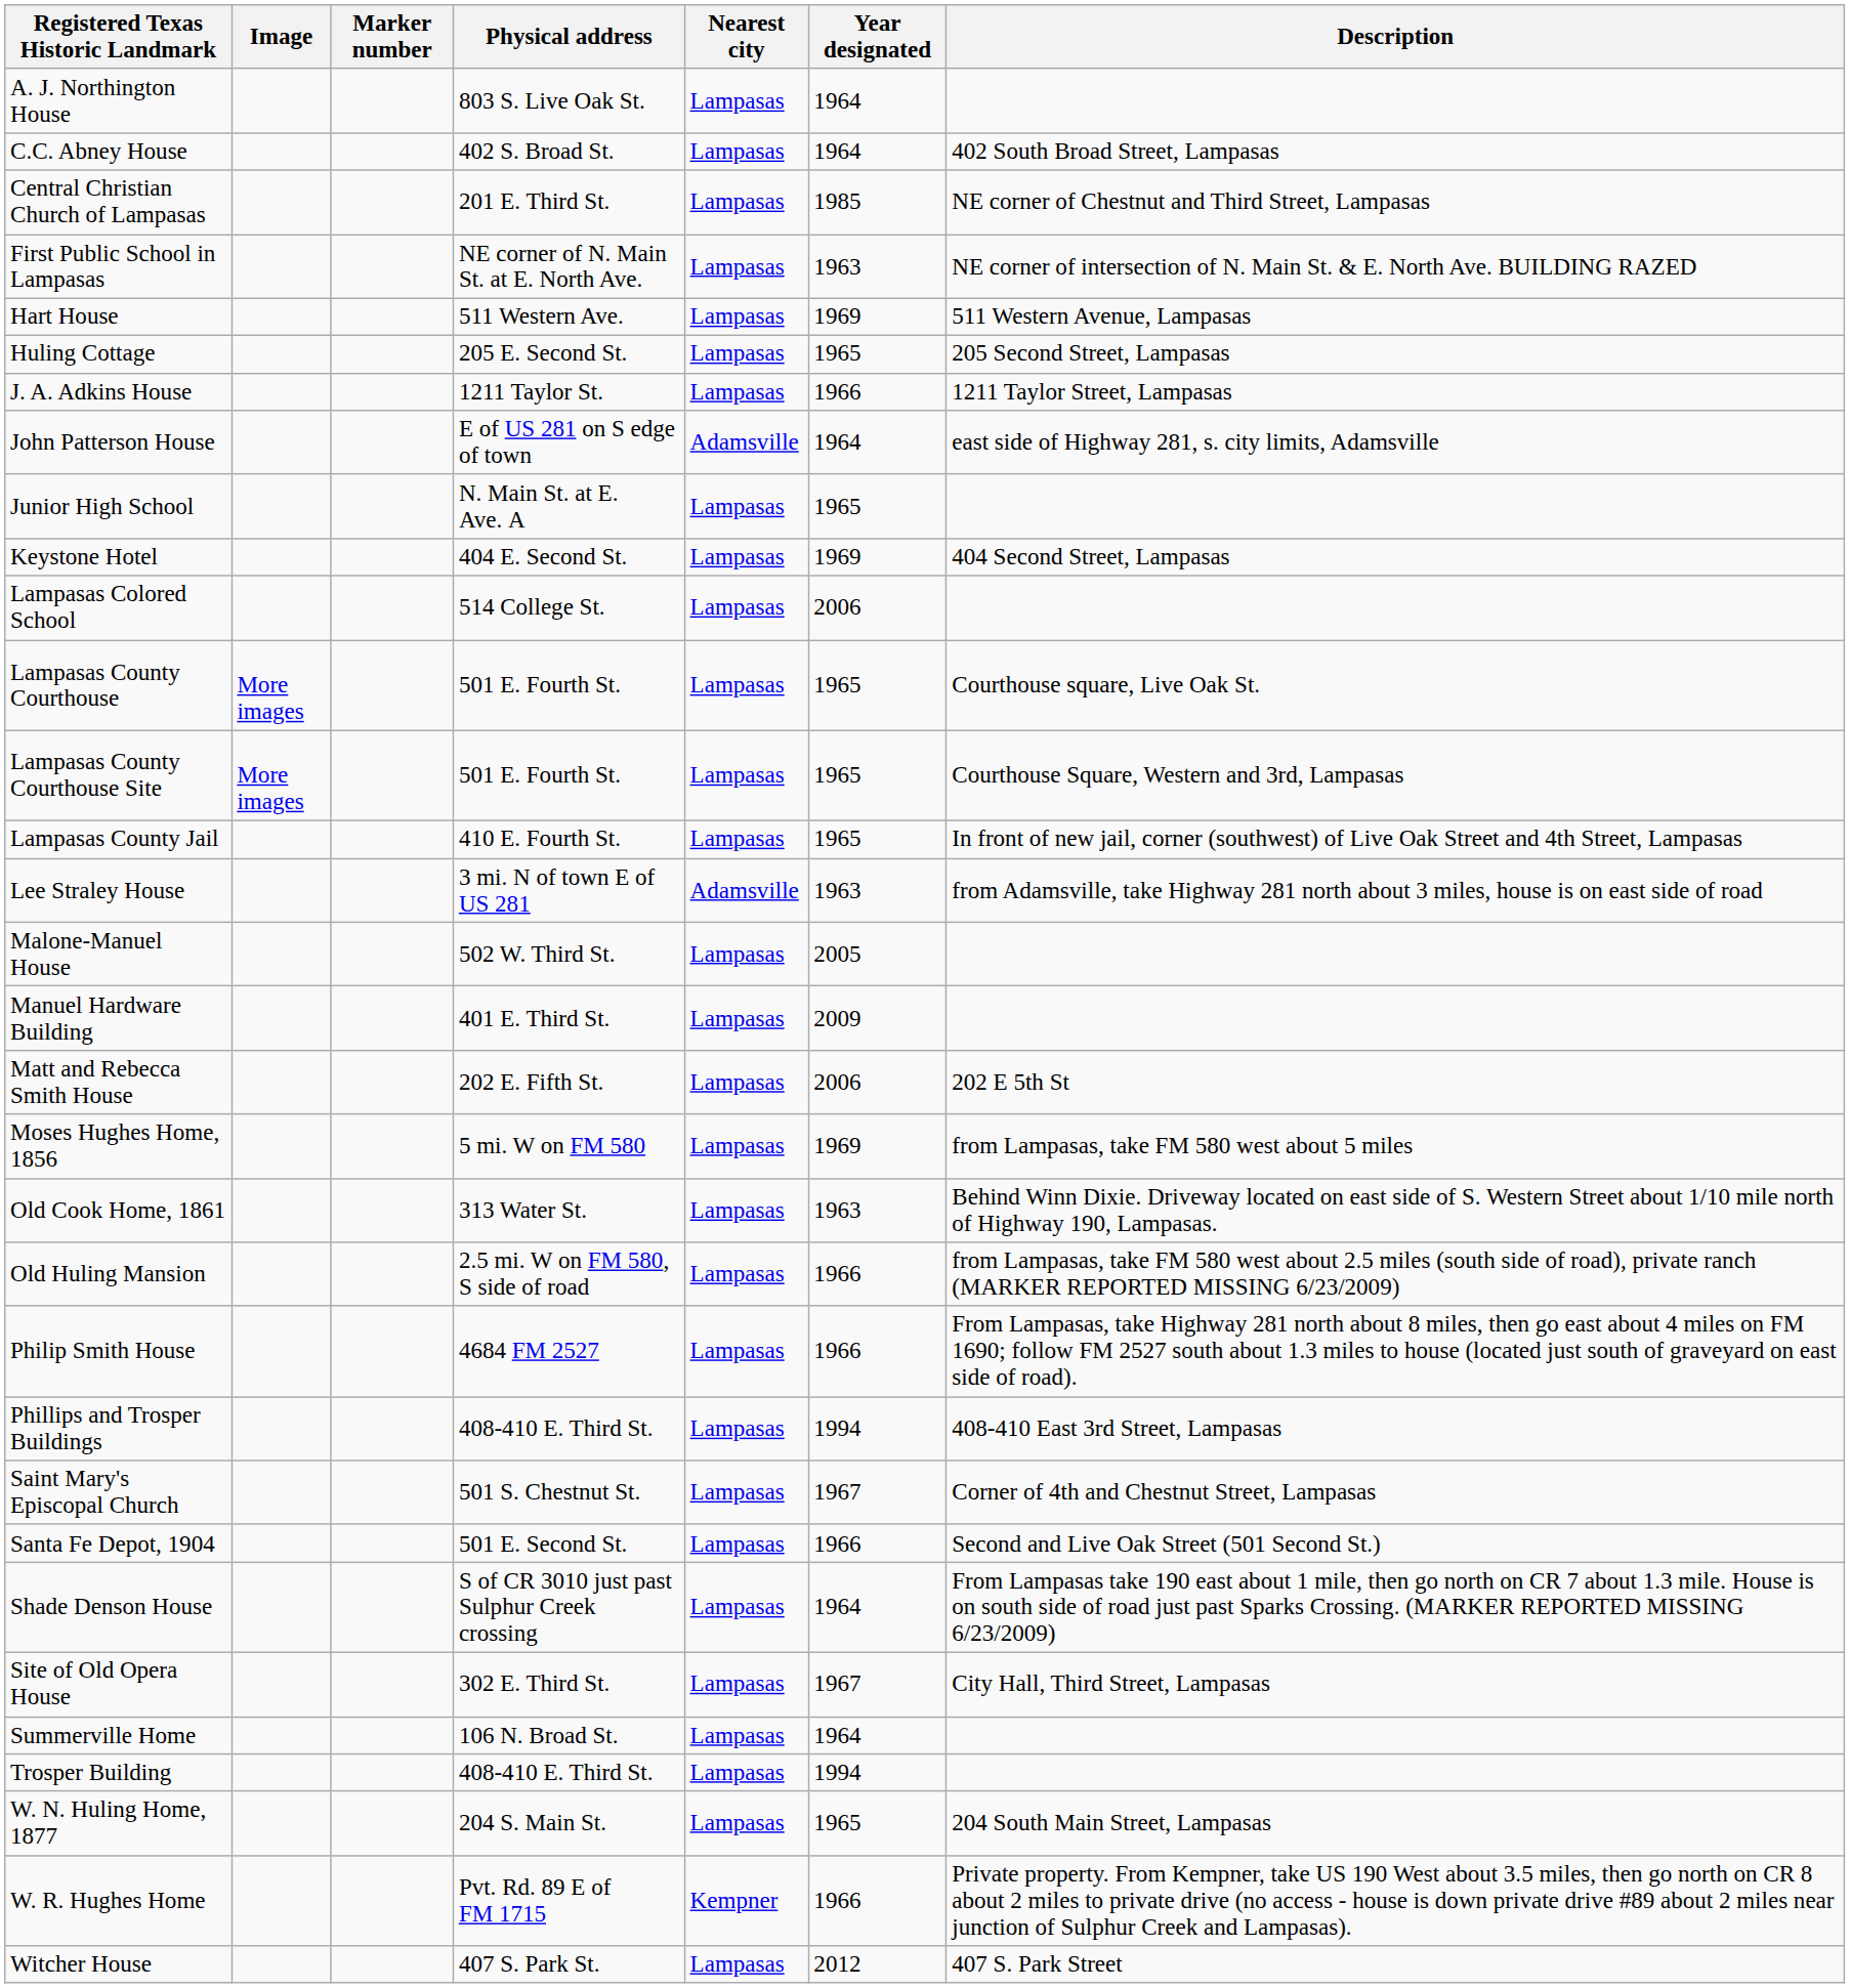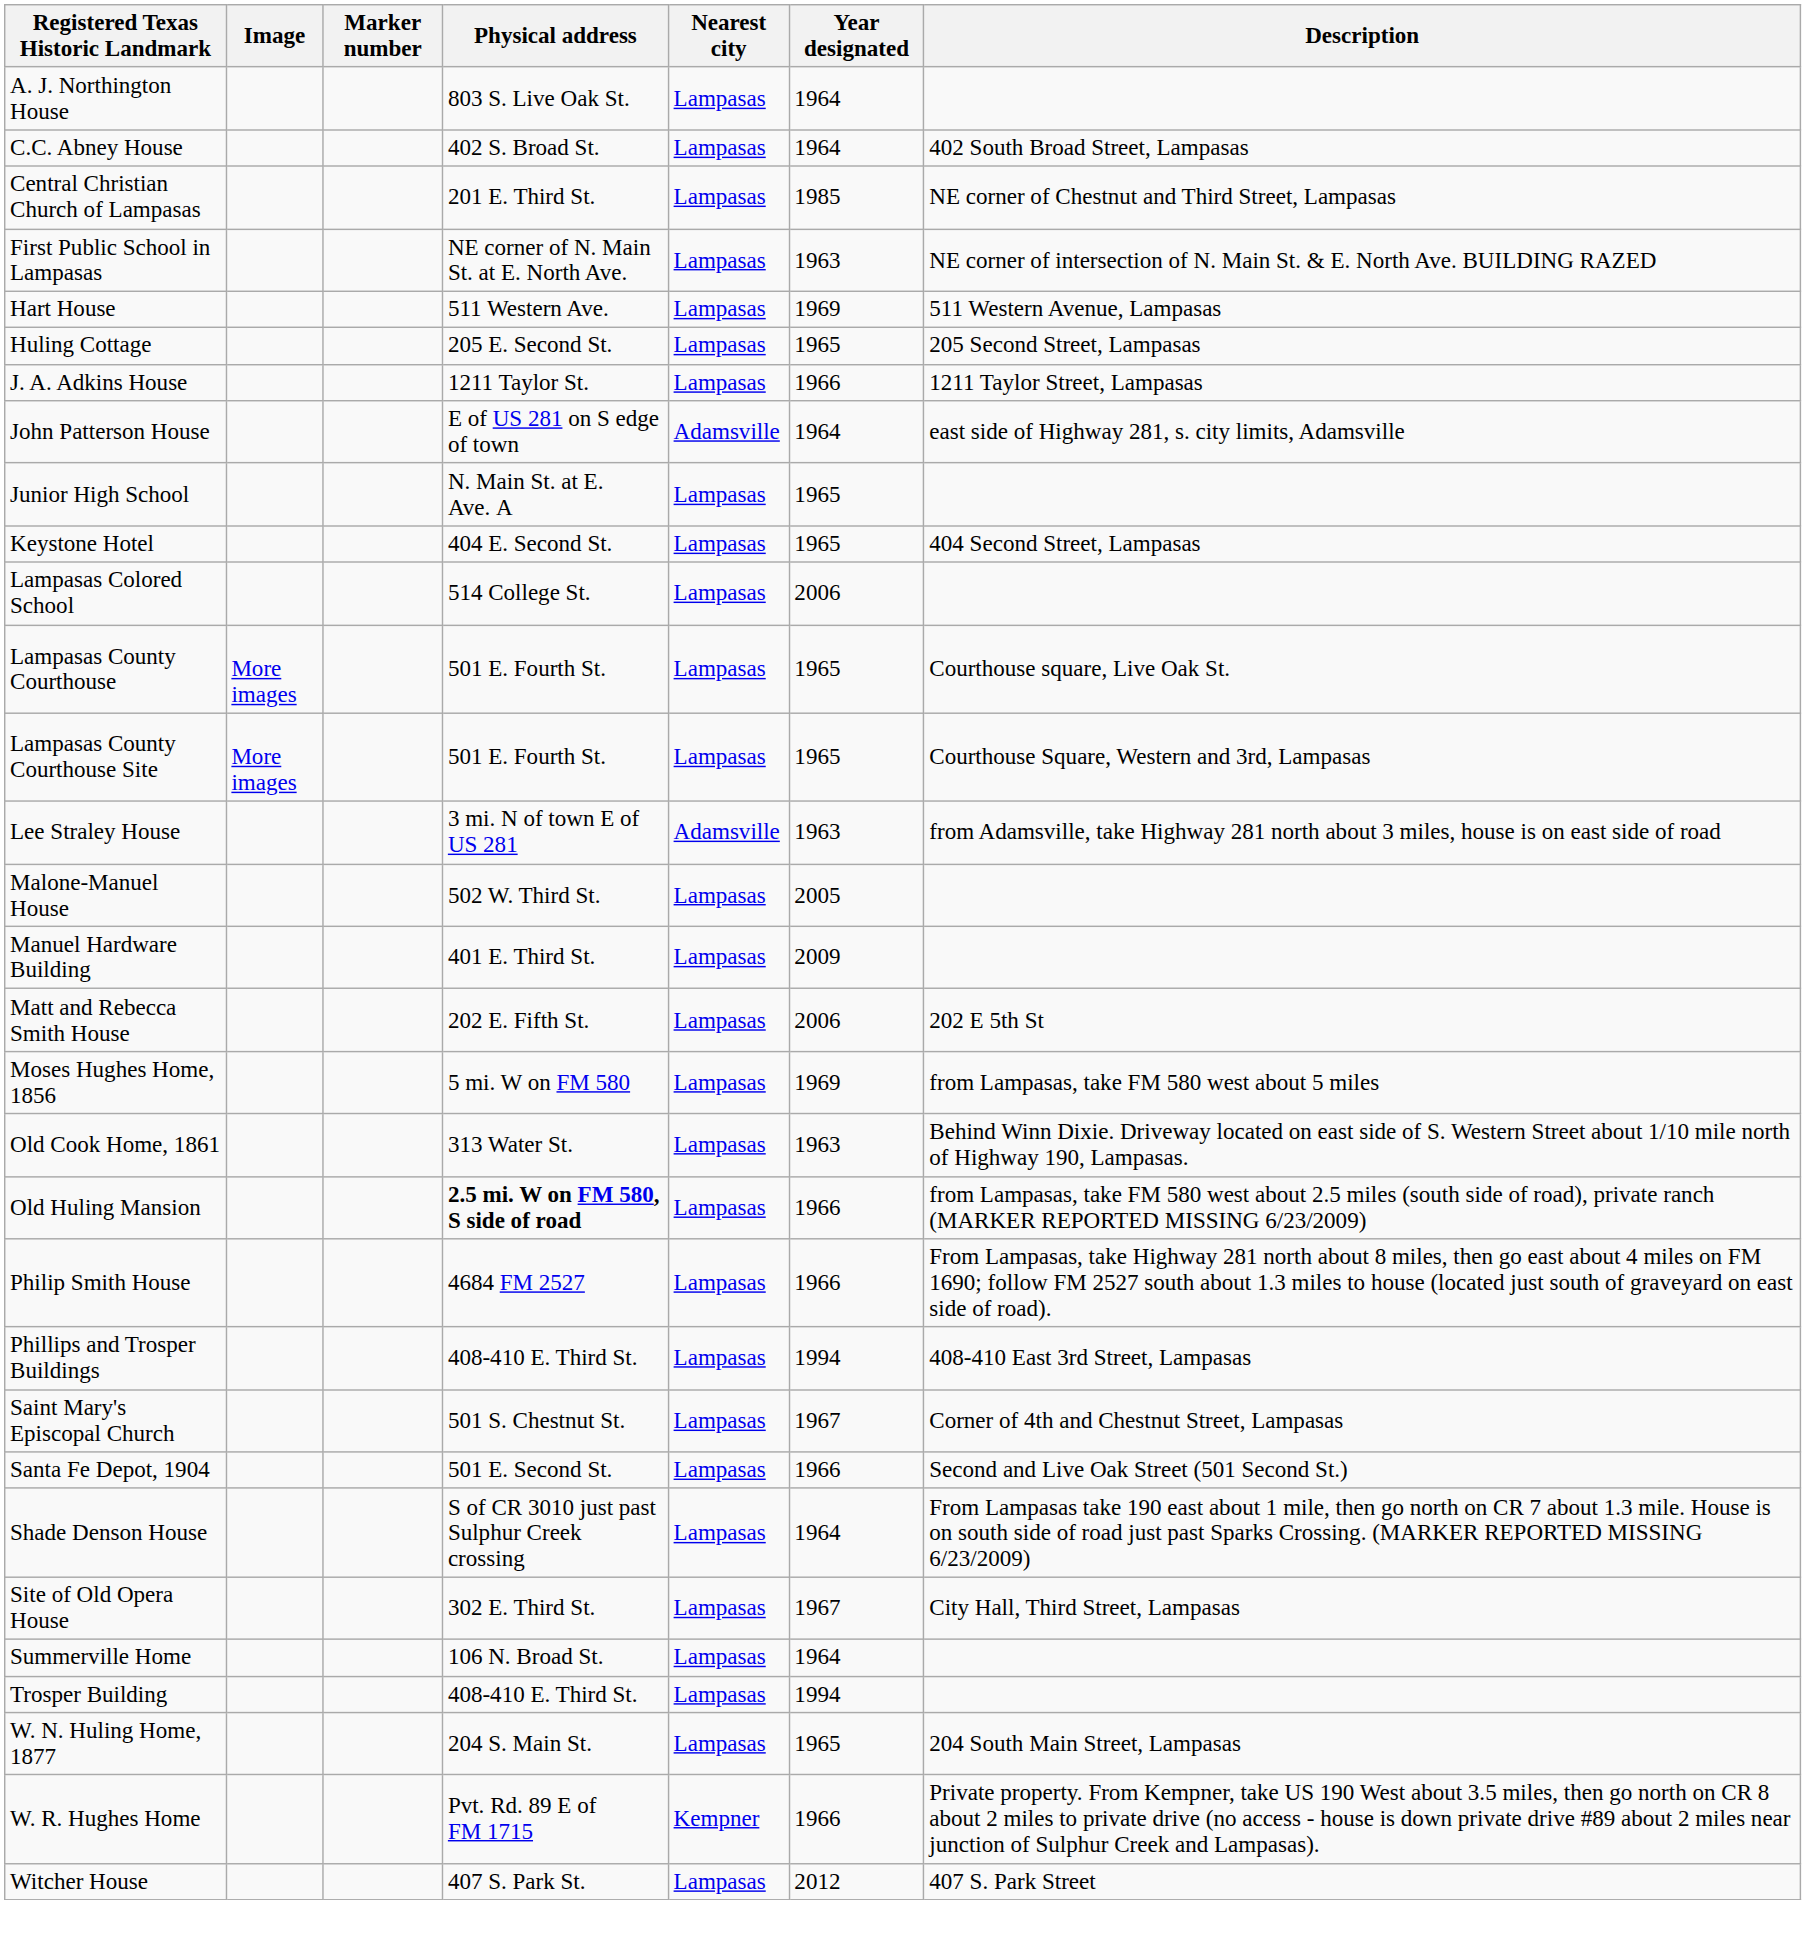 <table class="wikitable sortable">
 <tr>
 <th>Registered Texas Historic Landmark</th>
 <th>Image</th>
 <th>Marker number</th>
 <th>Physical address</th>
 <th>Nearest city</th>
 <th>Year designated</th>
 <th>Description</th>
 </tr>
 <tr>
 <td>A. J. Northington House</td>
 <td></td>
 <td></td>
 <td>803 S. Live Oak St.<br></td>
 <td><a href='#'>Lampasas</a></td>
 <td>1964</td>
 <td></td>
 </tr>
 <tr>
 <td>C.C. Abney House</td>
 <td></td>
 <td></td>
 <td>402 S. Broad St.<br></td>
 <td><a href='#'>Lampasas</a></td>
 <td>1964</td>
 <td>402 South Broad Street, Lampasas</td>
 </tr>
 <tr>
 <td>Central Christian Church of Lampasas</td>
 <td></td>
 <td></td>
 <td>201 E. Third St.<br></td>
 <td><a href='#'>Lampasas</a></td>
 <td>1985</td>
 <td>NE corner of Chestnut and Third Street, Lampasas</td>
 </tr>
 <tr>
 <td>First Public School in Lampasas</td>
 <td></td>
 <td></td>
 <td>NE corner of N. Main St. at E. North Ave.<br></td>
 <td><a href='#'>Lampasas</a></td>
 <td>1963</td>
 <td>NE corner of intersection of N. Main St. & E. North Ave. BUILDING RAZED</td>
 </tr>
 <tr>
 <td>Hart House</td>
 <td></td>
 <td></td>
 <td>511 Western Ave.<br></td>
 <td><a href='#'>Lampasas</a></td>
 <td>1969</td>
 <td>511 Western Avenue, Lampasas</td>
 </tr>
 <tr>
 <td>Huling Cottage</td>
 <td></td>
 <td></td>
 <td>205 E. Second St.<br></td>
 <td><a href='#'>Lampasas</a></td>
 <td>1965</td>
 <td>205 Second Street, Lampasas</td>
 </tr>
 <tr>
 <td>J. A. Adkins House</td>
 <td></td>
 <td></td>
 <td>1211 Taylor St.<br></td>
 <td><a href='#'>Lampasas</a></td>
 <td>1966</td>
 <td>1211 Taylor Street, Lampasas</td>
 </tr>
 <tr>
 <td>John Patterson House</td>
 <td></td>
 <td></td>
 <td>E of <a href='#'>US 281</a> on S edge of town<br></td>
 <td><a href='#'>Adamsville</a></td>
 <td>1964</td>
 <td>east side of Highway 281, s. city limits, Adamsville</td>
 </tr>
 <tr>
 <td>Junior High School</td>
 <td></td>
 <td></td>
 <td>N. Main St. at E. Ave. A<br></td>
 <td><a href='#'>Lampasas</a></td>
 <td>1965</td>
 <td></td>
 </tr>
 <tr>
 <td>Keystone Hotel</td>
 <td></td>
 <td></td>
 <td>404 E. Second St.<br></td>
 <td><a href='#'>Lampasas</a></td>
-<td>1969</td>
+<td>1965</td>
 <td>404 Second Street, Lampasas</td>
 </tr>
 <tr>
 <td>Lampasas Colored School</td>
 <td></td>
 <td></td>
 <td>514 College St.<br></td>
 <td><a href='#'>Lampasas</a></td>
 <td>2006</td>
 <td></td>
 </tr>
 <tr>
 <td>Lampasas County Courthouse</td>
 <td><br> <a href='#'>More images</a></td>
 <td></td>
 <td>501 E. Fourth St.<br></td>
 <td><a href='#'>Lampasas</a></td>
 <td>1965</td>
 <td>Courthouse square, Live Oak St.</td>
 </tr>
 <tr>
 <td>Lampasas County Courthouse Site</td>
 <td><br> <a href='#'>More images</a></td>
 <td></td>
 <td>501 E. Fourth St.<br></td>
 <td><a href='#'>Lampasas</a></td>
 <td>1965</td>
 <td>Courthouse Square, Western and 3rd, Lampasas</td>
-</tr>
-<tr>
-<td>Lampasas County Jail</td>
-<td></td>
-<td></td>
-<td>410 E. Fourth St.<br></td>
-<td><a href='#'>Lampasas</a></td>
-<td>1965</td>
-<td>In front of new jail, corner (southwest) of Live Oak Street and 4th Street, Lampasas</td>
 </tr>
 <tr>
 <td>Lee Straley House</td>
 <td></td>
 <td></td>
 <td>3 mi. N of town E of <a href='#'>US 281</a><br></td>
 <td><a href='#'>Adamsville</a></td>
 <td>1963</td>
 <td>from Adamsville, take Highway 281 north about 3 miles, house is on east side of road</td>
 </tr>
 <tr>
 <td>Malone-Manuel House</td>
 <td></td>
 <td></td>
 <td>502 W. Third St.<br></td>
 <td><a href='#'>Lampasas</a></td>
 <td>2005</td>
 <td></td>
 </tr>
 <tr>
 <td>Manuel Hardware Building</td>
 <td></td>
 <td></td>
 <td>401 E. Third St.<br></td>
 <td><a href='#'>Lampasas</a></td>
 <td>2009</td>
 <td></td>
 </tr>
 <tr>
 <td>Matt and Rebecca Smith House</td>
 <td></td>
 <td></td>
 <td>202 E. Fifth St.<br></td>
 <td><a href='#'>Lampasas</a></td>
 <td>2006</td>
 <td>202 E 5th St</td>
 </tr>
 <tr>
 <td>Moses Hughes Home, 1856</td>
 <td></td>
 <td></td>
 <td>5 mi. W on <a href='#'>FM 580</a><br></td>
 <td><a href='#'>Lampasas</a></td>
 <td>1969</td>
 <td>from Lampasas, take FM 580 west about 5 miles</td>
 </tr>
 <tr>
 <td>Old Cook Home, 1861</td>
 <td></td>
 <td></td>
 <td>313 Water St.<br></td>
 <td><a href='#'>Lampasas</a></td>
 <td>1963</td>
 <td>Behind Winn Dixie. Driveway located on east side of S. Western Street about 1/10 mile north of Highway 190, Lampasas.</td>
 </tr>
 <tr>
 <td>Old Huling Mansion</td>
 <td></td>
 <td></td>
-<td>2.5 mi. W on <a href='#'>FM 580</a>, S side of road<br></td>
+<td><strong>2.5 mi. W on <a href='#'>FM 580</a>, S side of road<br></strong></td>
 <td><a href='#'>Lampasas</a></td>
 <td>1966</td>
 <td>from Lampasas, take FM 580 west about 2.5 miles (south side of road), private ranch (MARKER REPORTED MISSING 6/23/2009)</td>
 </tr>
 <tr>
 <td>Philip Smith House</td>
 <td></td>
 <td></td>
 <td>4684 <a href='#'>FM 2527</a><br></td>
 <td><a href='#'>Lampasas</a></td>
 <td>1966</td>
 <td>From Lampasas, take Highway 281 north about 8 miles, then go east about 4 miles on FM 1690; follow FM 2527 south about 1.3 miles to house (located just south of graveyard on east side of road).</td>
 </tr>
 <tr>
 <td>Phillips and Trosper Buildings</td>
 <td></td>
 <td></td>
 <td>408-410 E. Third St.<br></td>
 <td><a href='#'>Lampasas</a></td>
 <td>1994</td>
 <td>408-410 East 3rd Street, Lampasas</td>
 </tr>
 <tr>
 <td>Saint Mary's Episcopal Church</td>
 <td></td>
 <td></td>
 <td>501 S. Chestnut St.<br></td>
 <td><a href='#'>Lampasas</a></td>
 <td>1967</td>
 <td>Corner of 4th and Chestnut Street, Lampasas</td>
 </tr>
 <tr>
 <td>Santa Fe Depot, 1904</td>
 <td></td>
 <td></td>
 <td>501 E. Second St.<br></td>
 <td><a href='#'>Lampasas</a></td>
 <td>1966</td>
 <td>Second and Live Oak Street (501 Second St.)</td>
 </tr>
 <tr>
 <td>Shade Denson House</td>
 <td></td>
 <td></td>
 <td>S of CR 3010 just past Sulphur Creek crossing<br></td>
 <td><a href='#'>Lampasas</a></td>
 <td>1964</td>
 <td>From Lampasas take 190 east about 1 mile, then go north on CR 7 about 1.3 mile. House is on south side of road just past Sparks Crossing. (MARKER REPORTED MISSING 6/23/2009)</td>
 </tr>
 <tr>
 <td>Site of Old Opera House</td>
 <td></td>
 <td></td>
 <td>302 E. Third St.<br></td>
 <td><a href='#'>Lampasas</a></td>
 <td>1967</td>
 <td>City Hall, Third Street, Lampasas</td>
 </tr>
 <tr>
 <td>Summerville Home</td>
 <td></td>
 <td></td>
 <td>106 N. Broad St.<br></td>
 <td><a href='#'>Lampasas</a></td>
 <td>1964</td>
 <td></td>
 </tr>
 <tr>
 <td>Trosper Building</td>
 <td></td>
 <td></td>
 <td>408-410 E. Third St.<br></td>
 <td><a href='#'>Lampasas</a></td>
 <td>1994</td>
 <td></td>
 </tr>
 <tr>
 <td>W. N. Huling Home, 1877</td>
 <td></td>
 <td></td>
 <td>204 S. Main St.<br></td>
 <td><a href='#'>Lampasas</a></td>
 <td>1965</td>
 <td>204 South Main Street, Lampasas</td>
 </tr>
 <tr>
 <td>W. R. Hughes Home</td>
 <td></td>
 <td></td>
 <td>Pvt. Rd. 89 E of <a href='#'>FM 1715</a><br></td>
 <td><a href='#'>Kempner</a></td>
 <td>1966</td>
 <td>Private property. From Kempner, take US 190 West about 3.5 miles, then go north on CR 8 about 2 miles to private drive (no access - house is down private drive #89 about 2 miles near junction of Sulphur Creek and Lampasas).</td>
 </tr>
 <tr>
 <td>Witcher House</td>
 <td></td>
 <td></td>
 <td>407 S. Park St.<br></td>
 <td><a href='#'>Lampasas</a></td>
 <td>2012</td>
 <td>407 S. Park Street</td>
 </tr>
 </table>
